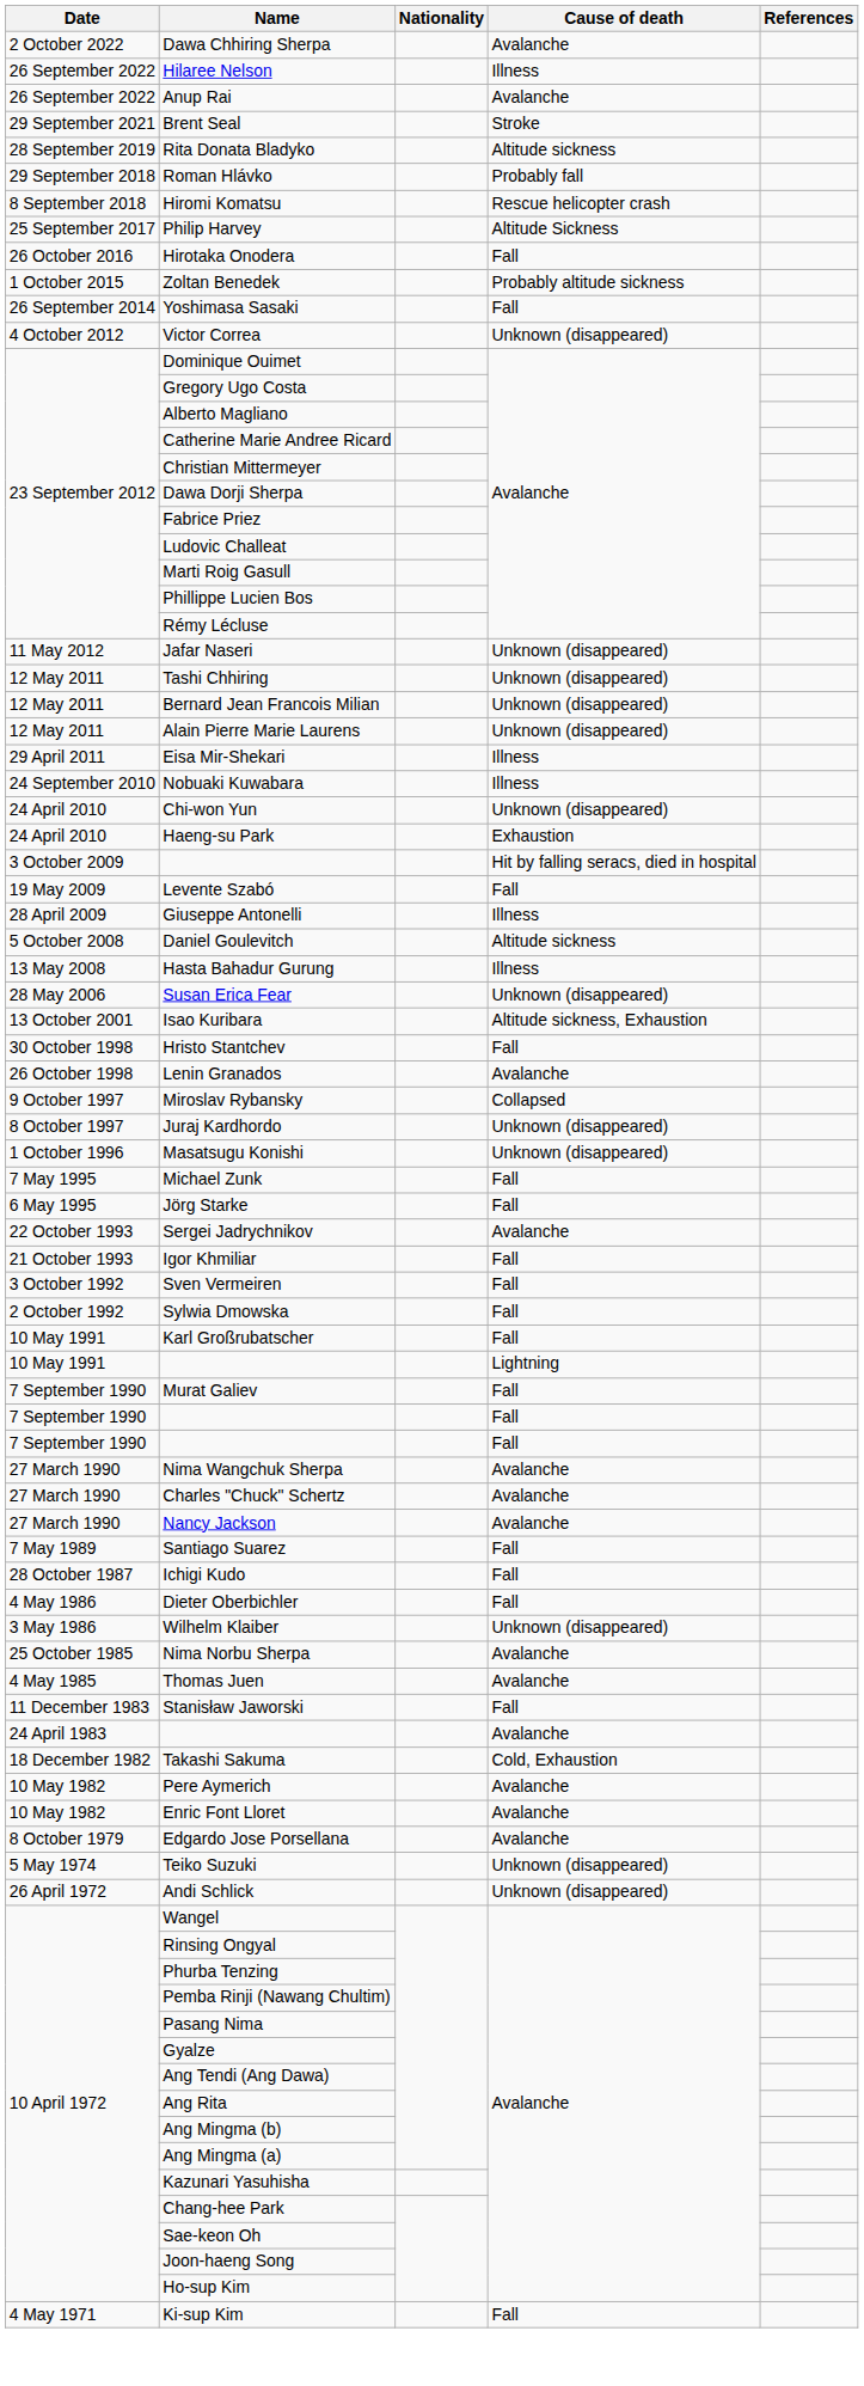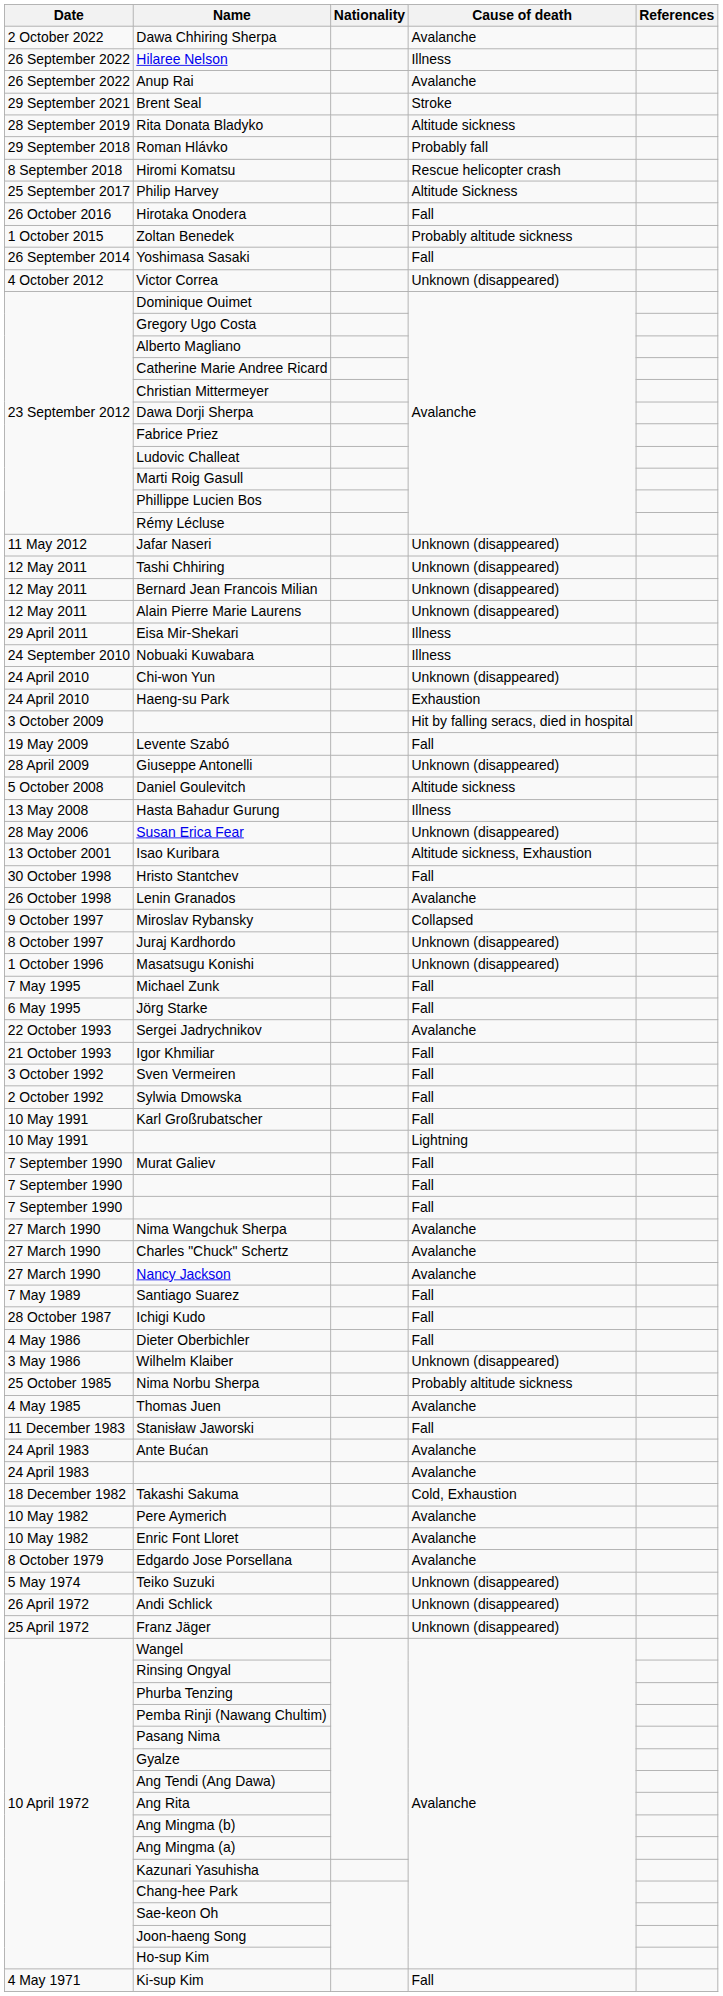 <table class="wikitable sortable mw-collapsible">
 <tr>
 <th>Date</th>
 <th>Name</th>
 <th>Nationality</th>
 <th>Cause of death</th>
 <th>References</th>
 </tr>
 <tr>
 <td>2 October 2022</td>
 <td>Dawa Chhiring Sherpa</td>
 <td></td>
 <td>Avalanche</td>
 <td></td>
 </tr>
 <tr>
 <td>26 September 2022</td>
 <td><a href='#'>Hilaree Nelson</a></td>
 <td></td>
 <td>Illness</td>
 <td></td>
 </tr>
 <tr>
 <td>26 September 2022</td>
 <td>Anup Rai</td>
 <td></td>
 <td>Avalanche</td>
 <td></td>
 </tr>
 <tr>
 <td>29 September 2021</td>
 <td>Brent Seal</td>
 <td></td>
 <td>Stroke</td>
 <td></td>
 </tr>
 <tr>
 <td>28 September 2019</td>
 <td>Rita Donata Bladyko</td>
 <td></td>
 <td>Altitude sickness</td>
 <td></td>
 </tr>
 <tr>
 <td>29 September 2018</td>
 <td>Roman Hlávko</td>
 <td></td>
 <td>Probably fall</td>
 <td></td>
 </tr>
 <tr>
 <td>8 September 2018</td>
 <td>Hiromi Komatsu</td>
 <td></td>
 <td>Rescue helicopter crash</td>
 <td></td>
 </tr>
 <tr>
 <td>25 September 2017</td>
 <td>Philip Harvey</td>
 <td></td>
 <td>Altitude Sickness</td>
 <td></td>
 </tr>
 <tr>
 <td>26 October 2016</td>
 <td>Hirotaka Onodera</td>
 <td></td>
 <td>Fall</td>
 <td></td>
 </tr>
 <tr>
 <td>1 October 2015</td>
 <td>Zoltan Benedek</td>
 <td></td>
 <td>Probably altitude sickness</td>
 <td></td>
 </tr>
 <tr>
 <td>26 September 2014</td>
 <td>Yoshimasa Sasaki</td>
 <td></td>
 <td>Fall</td>
 <td></td>
 </tr>
 <tr>
 <td>4 October 2012</td>
 <td>Victor Correa</td>
 <td></td>
 <td>Unknown (disappeared)</td>
 <td></td>
 </tr>
 <tr>
 <td rowspan="11">23 September 2012</td>
 <td>Dominique Ouimet</td>
 <td></td>
 <td rowspan="11">Avalanche</td>
 <td></td>
 </tr>
 <tr>
 <td>Gregory Ugo Costa</td>
 <td></td>
 <td></td>
 </tr>
 <tr>
 <td>Alberto Magliano</td>
 <td></td>
 <td></td>
 </tr>
 <tr>
 <td>Catherine Marie Andree Ricard</td>
 <td></td>
 <td></td>
 </tr>
 <tr>
 <td>Christian Mittermeyer</td>
 <td></td>
 <td></td>
 </tr>
 <tr>
 <td>Dawa Dorji Sherpa</td>
 <td></td>
 <td></td>
 </tr>
 <tr>
 <td>Fabrice Priez</td>
 <td></td>
 <td></td>
 </tr>
 <tr>
 <td>Ludovic Challeat</td>
 <td></td>
 <td></td>
 </tr>
 <tr>
 <td>Marti Roig Gasull</td>
 <td></td>
 <td></td>
 </tr>
 <tr>
 <td>Phillippe Lucien Bos</td>
 <td></td>
 <td></td>
 </tr>
 <tr>
 <td>Rémy Lécluse</td>
 <td></td>
 <td></td>
 </tr>
 <tr>
 <td>11 May 2012</td>
 <td>Jafar Naseri</td>
 <td></td>
 <td>Unknown (disappeared)</td>
 <td></td>
 </tr>
 <tr>
 <td>12 May 2011</td>
 <td>Tashi Chhiring</td>
 <td></td>
 <td>Unknown (disappeared)</td>
 <td></td>
 </tr>
 <tr>
 <td>12 May 2011</td>
 <td>Bernard Jean Francois Milian</td>
 <td></td>
 <td>Unknown (disappeared)</td>
 <td></td>
 </tr>
 <tr>
 <td>12 May 2011</td>
 <td>Alain Pierre Marie Laurens</td>
 <td></td>
 <td>Unknown (disappeared)</td>
 <td></td>
 </tr>
 <tr>
 <td>29 April 2011</td>
 <td>Eisa Mir-Shekari</td>
 <td></td>
 <td>Illness</td>
 <td></td>
 </tr>
 <tr>
 <td>24 September 2010</td>
 <td>Nobuaki Kuwabara</td>
 <td></td>
 <td>Illness</td>
 <td></td>
 </tr>
 <tr>
 <td>24 April 2010</td>
 <td>Chi-won Yun</td>
 <td></td>
 <td>Unknown (disappeared)</td>
 <td></td>
 </tr>
 <tr>
 <td>24 April 2010</td>
 <td>Haeng-su Park</td>
 <td></td>
 <td>Exhaustion</td>
 <td></td>
 </tr>
 <tr>
 <td>3 October 2009</td>
 <td></td>
 <td></td>
 <td>Hit by falling seracs, died in hospital</td>
 <td></td>
 </tr>
 <tr>
 <td>19 May 2009</td>
 <td>Levente Szabó</td>
 <td></td>
 <td>Fall</td>
 <td></td>
 </tr>
 <tr>
 <td>28 April 2009</td>
 <td>Giuseppe Antonelli</td>
 <td></td>
-<td>Illness</td>
+<td>Unknown (disappeared)</td>
 <td></td>
 </tr>
 <tr>
 <td>5 October 2008</td>
 <td>Daniel Goulevitch</td>
 <td></td>
 <td>Altitude sickness</td>
 <td></td>
 </tr>
 <tr>
 <td>13 May 2008</td>
 <td>Hasta Bahadur Gurung</td>
 <td></td>
 <td>Illness</td>
 <td></td>
 </tr>
 <tr>
 <td>28 May 2006</td>
 <td><a href='#'>Susan Erica Fear</a></td>
 <td></td>
 <td>Unknown (disappeared)</td>
 <td></td>
 </tr>
 <tr>
 <td>13 October 2001</td>
 <td>Isao Kuribara</td>
 <td></td>
 <td>Altitude sickness, Exhaustion</td>
 <td></td>
 </tr>
 <tr>
 <td>30 October 1998</td>
 <td>Hristo Stantchev</td>
 <td></td>
 <td>Fall</td>
 <td></td>
 </tr>
 <tr>
 <td>26 October 1998</td>
 <td>Lenin Granados</td>
 <td></td>
 <td>Avalanche</td>
 <td></td>
 </tr>
 <tr>
 <td>9 October 1997</td>
 <td>Miroslav Rybansky</td>
 <td></td>
 <td>Collapsed</td>
 <td></td>
 </tr>
 <tr>
 <td>8 October 1997</td>
 <td>Juraj Kardhordo</td>
 <td></td>
 <td>Unknown (disappeared)</td>
 <td></td>
 </tr>
 <tr>
 <td>1 October 1996</td>
 <td>Masatsugu Konishi</td>
 <td></td>
 <td>Unknown (disappeared)</td>
 <td></td>
 </tr>
 <tr>
 <td>7 May 1995</td>
 <td>Michael Zunk</td>
 <td></td>
 <td>Fall</td>
 <td></td>
 </tr>
 <tr>
 <td>6 May 1995</td>
 <td>Jörg Starke</td>
 <td></td>
 <td>Fall</td>
 <td></td>
 </tr>
 <tr>
 <td>22 October 1993</td>
 <td>Sergei Jadrychnikov</td>
 <td></td>
 <td>Avalanche</td>
 <td></td>
 </tr>
 <tr>
 <td>21 October 1993</td>
 <td>Igor Khmiliar</td>
 <td></td>
 <td>Fall</td>
 <td></td>
 </tr>
 <tr>
 <td>3 October 1992</td>
 <td>Sven Vermeiren</td>
 <td></td>
 <td>Fall</td>
 <td></td>
 </tr>
 <tr>
 <td>2 October 1992</td>
 <td>Sylwia Dmowska</td>
 <td></td>
 <td>Fall</td>
 <td></td>
 </tr>
 <tr>
 <td>10 May 1991</td>
 <td>Karl Großrubatscher</td>
 <td></td>
 <td>Fall</td>
 <td></td>
 </tr>
 <tr>
 <td>10 May 1991</td>
 <td></td>
 <td></td>
 <td>Lightning</td>
 <td></td>
 </tr>
 <tr>
 <td>7 September 1990</td>
 <td>Murat Galiev</td>
 <td></td>
 <td>Fall</td>
 <td></td>
 </tr>
 <tr>
 <td>7 September 1990</td>
 <td></td>
 <td></td>
 <td>Fall</td>
 <td></td>
 </tr>
 <tr>
 <td>7 September 1990</td>
 <td></td>
 <td></td>
 <td>Fall</td>
 <td></td>
 </tr>
 <tr>
 <td>27 March 1990</td>
 <td>Nima Wangchuk Sherpa</td>
 <td></td>
 <td>Avalanche</td>
 <td></td>
 </tr>
 <tr>
 <td>27 March 1990</td>
 <td>Charles "Chuck" Schertz</td>
 <td></td>
 <td>Avalanche</td>
 <td></td>
 </tr>
 <tr>
 <td>27 March 1990</td>
 <td><a href='#'>Nancy Jackson</a></td>
 <td></td>
 <td>Avalanche</td>
 <td></td>
 </tr>
 <tr>
 <td>7 May 1989</td>
 <td>Santiago Suarez</td>
 <td></td>
 <td>Fall</td>
 <td></td>
 </tr>
 <tr>
 <td>28 October 1987</td>
 <td>Ichigi Kudo</td>
 <td></td>
 <td>Fall</td>
 <td></td>
 </tr>
 <tr>
 <td>4 May 1986</td>
 <td>Dieter Oberbichler</td>
 <td></td>
 <td>Fall</td>
 <td></td>
 </tr>
 <tr>
 <td>3 May 1986</td>
 <td>Wilhelm Klaiber</td>
 <td></td>
 <td>Unknown (disappeared)</td>
 <td></td>
 </tr>
 <tr>
 <td>25 October 1985</td>
 <td>Nima Norbu Sherpa</td>
 <td></td>
-<td>Avalanche</td>
+<td>Probably altitude sickness</td>
 <td></td>
 </tr>
 <tr>
 <td>4 May 1985</td>
 <td>Thomas Juen</td>
 <td></td>
 <td>Avalanche</td>
 <td></td>
 </tr>
 <tr>
 <td>11 December 1983</td>
 <td>Stanisław Jaworski</td>
 <td></td>
 <td>Fall</td>
+<td></td>
+</tr>
+<tr>
+<td>24 April 1983</td>
+<td>Ante Bućan</td>
+<td></td>
+<td>Avalanche</td>
 <td></td>
 </tr>
 <tr>
 <td>24 April 1983</td>
 <td></td>
 <td></td>
 <td>Avalanche</td>
 <td></td>
 </tr>
 <tr>
 <td>18 December 1982</td>
 <td>Takashi Sakuma</td>
 <td></td>
 <td>Cold, Exhaustion</td>
 <td></td>
 </tr>
 <tr>
 <td>10 May 1982</td>
 <td>Pere Aymerich</td>
 <td></td>
 <td>Avalanche</td>
 <td></td>
 </tr>
 <tr>
 <td>10 May 1982</td>
 <td>Enric Font Lloret</td>
 <td></td>
 <td>Avalanche</td>
 <td></td>
 </tr>
 <tr>
 <td>8 October 1979</td>
 <td>Edgardo Jose Porsellana</td>
 <td></td>
 <td>Avalanche</td>
 <td></td>
 </tr>
 <tr>
 <td>5 May 1974</td>
 <td>Teiko Suzuki</td>
 <td></td>
 <td>Unknown (disappeared)</td>
 <td></td>
 </tr>
 <tr>
 <td>26 April 1972</td>
 <td>Andi Schlick</td>
+<td></td>
+<td>Unknown (disappeared)</td>
+<td></td>
+</tr>
+<tr>
+<td>25 April 1972</td>
+<td>Franz Jäger</td>
 <td></td>
 <td>Unknown (disappeared)</td>
 <td></td>
 </tr>
 <tr>
 <td rowspan="15">10 April 1972</td>
 <td>Wangel</td>
 <td rowspan="10"></td>
 <td rowspan="15">Avalanche</td>
 <td></td>
 </tr>
 <tr>
 <td>Rinsing Ongyal</td>
 <td></td>
 </tr>
 <tr>
 <td>Phurba Tenzing</td>
 <td></td>
 </tr>
 <tr>
 <td>Pemba Rinji (Nawang Chultim)</td>
 <td></td>
 </tr>
 <tr>
 <td>Pasang Nima</td>
 <td></td>
 </tr>
 <tr>
 <td>Gyalze</td>
 <td></td>
 </tr>
 <tr>
 <td>Ang Tendi (Ang Dawa)</td>
 <td></td>
 </tr>
 <tr>
 <td>Ang Rita</td>
 <td></td>
 </tr>
 <tr>
 <td>Ang Mingma (b)</td>
 <td></td>
 </tr>
 <tr>
 <td>Ang Mingma (a)</td>
 <td></td>
 </tr>
 <tr>
 <td>Kazunari Yasuhisha</td>
 <td></td>
 <td></td>
 </tr>
 <tr>
 <td>Chang-hee Park</td>
 <td rowspan="4"></td>
 <td></td>
 </tr>
 <tr>
 <td>Sae-keon Oh</td>
 <td></td>
 </tr>
 <tr>
 <td>Joon-haeng Song</td>
 <td></td>
 </tr>
 <tr>
 <td>Ho-sup Kim</td>
 <td></td>
 </tr>
 <tr>
 <td>4 May 1971</td>
 <td>Ki-sup Kim</td>
 <td></td>
 <td>Fall</td>
 <td></td>
 </tr>
 </table>
